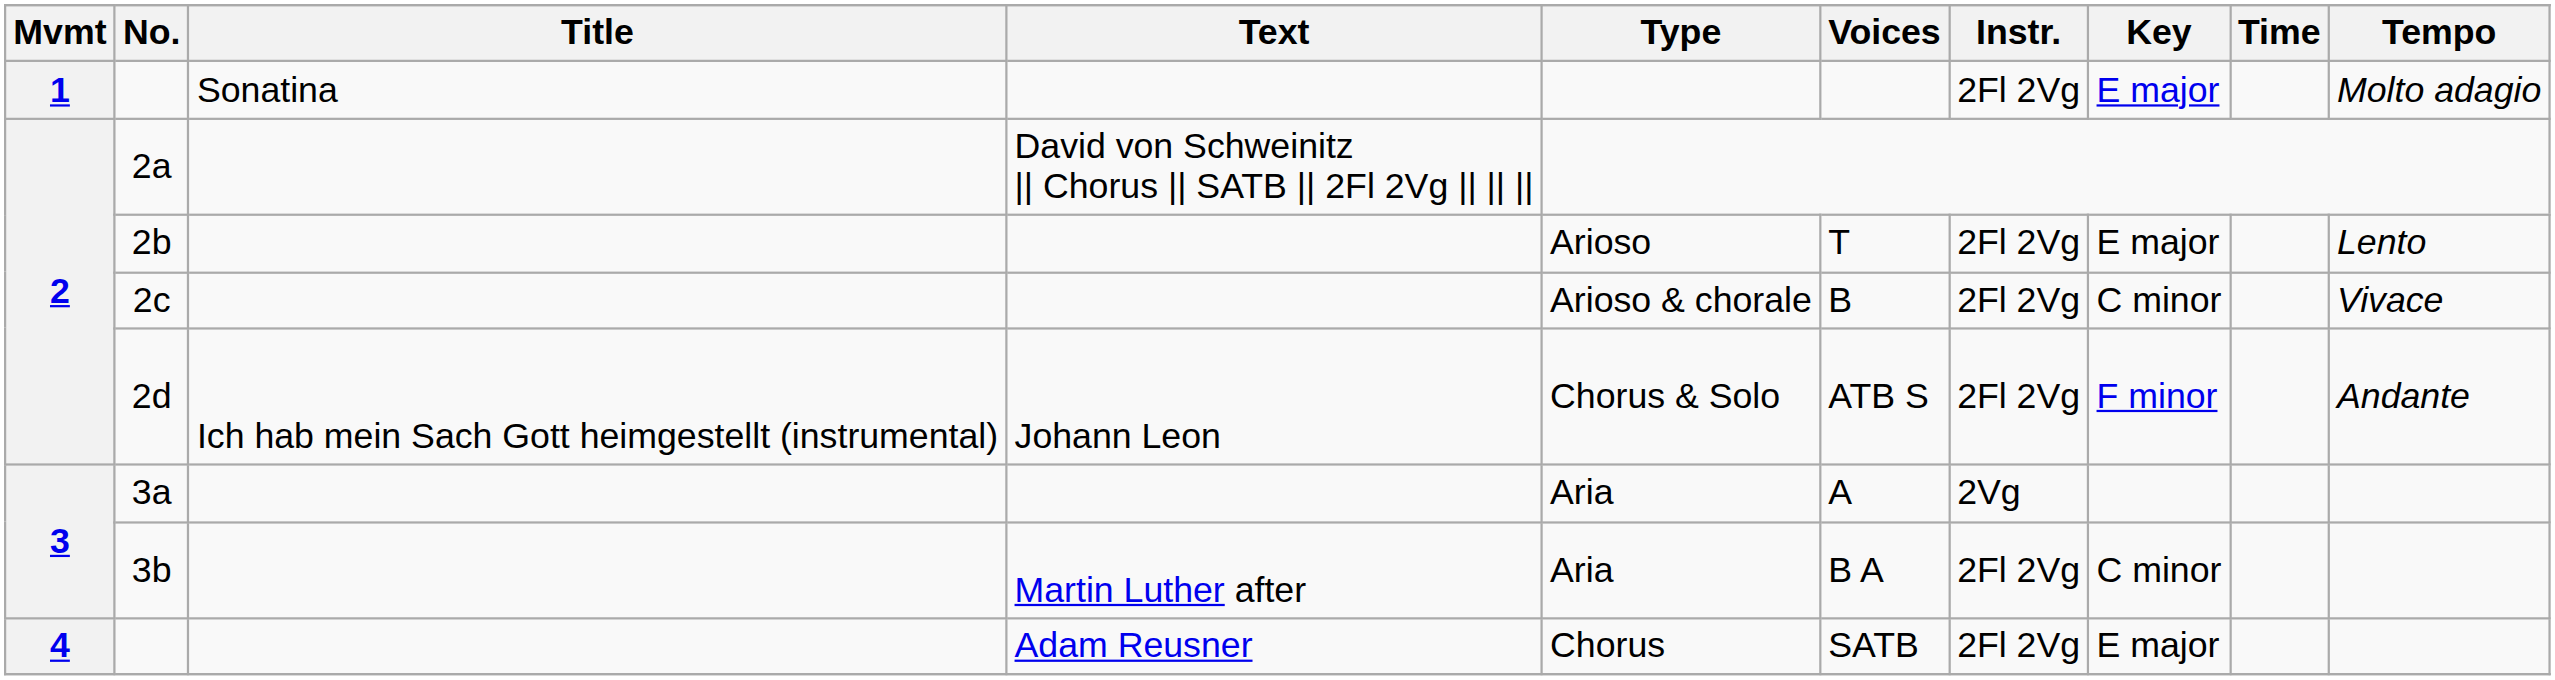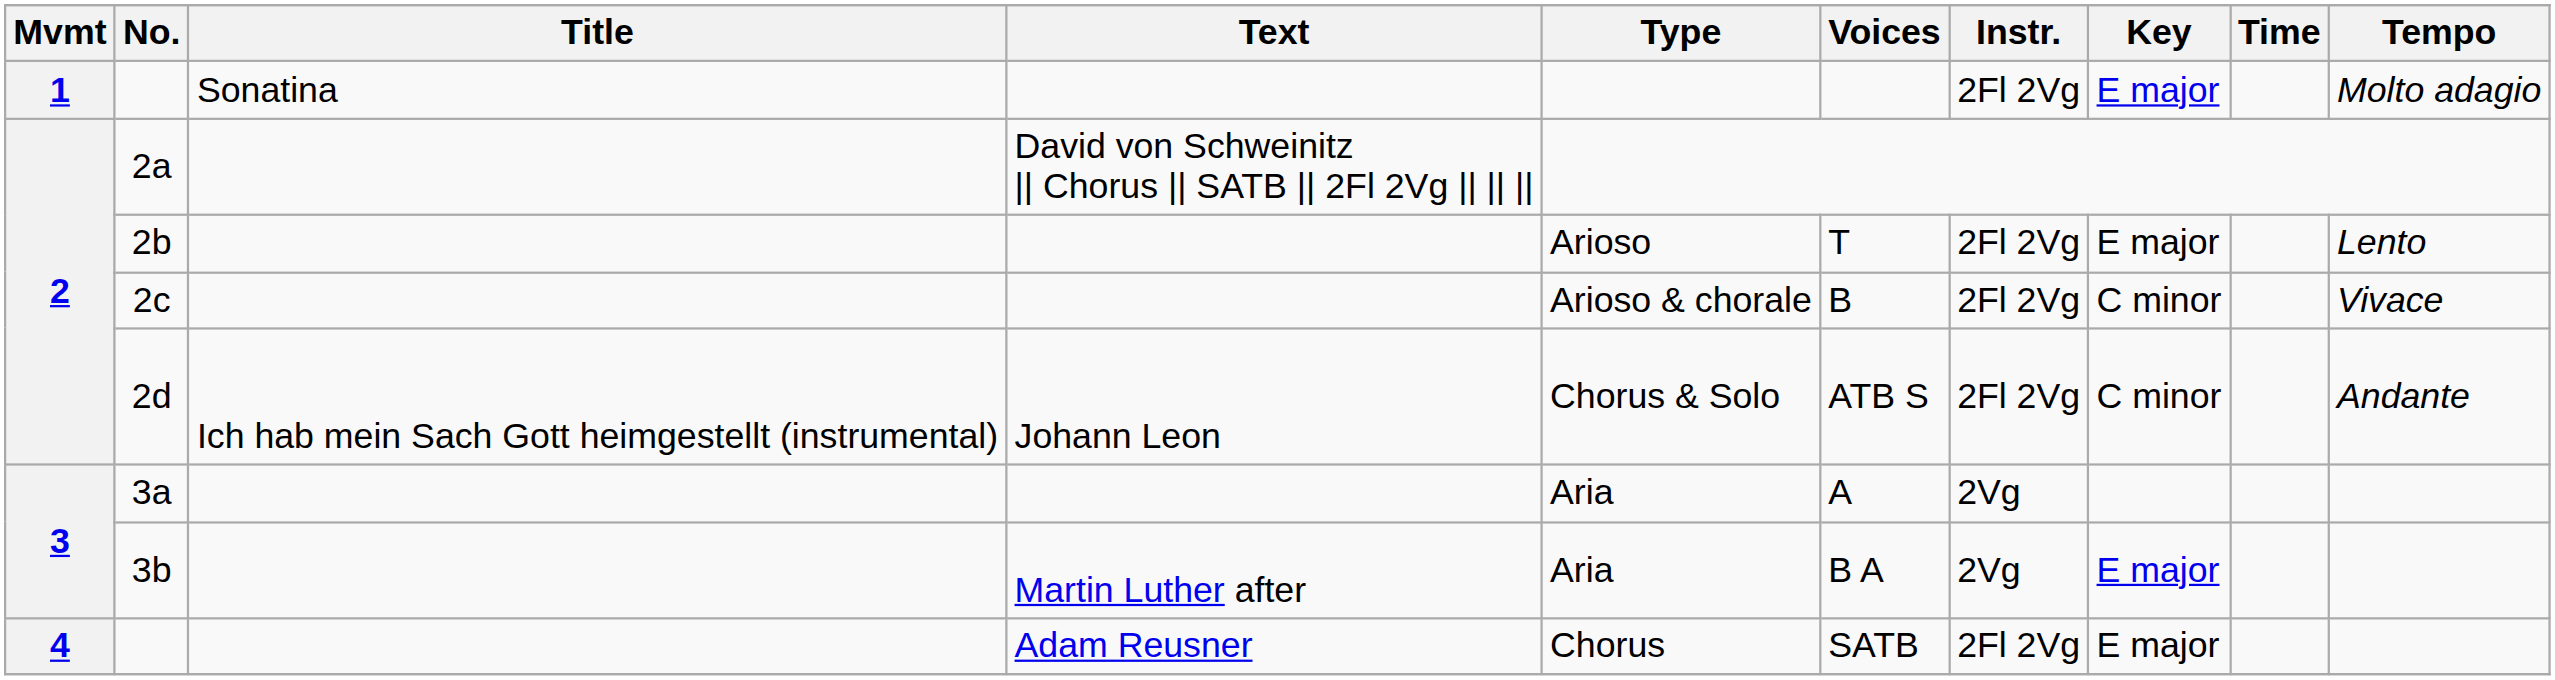 <table class="wikitable sortable plainrowheaders">
 <tr>
 </tr>
 <tr>
 <th scope="col">Mvmt</th>
 <th scope="col">No.</th>
 <th scope="col">Title</th>
 <th scope="col">Text</th>
 <th scope="col">Type</th>
 <th scope="col">Voices</th>
 <th scope="col">Instr.</th>
 <th scope="col">Key</th>
 <th scope="col">Time</th>
 <th scope="col">Tempo</th>
 </tr>
 <tr id = "m1">
 <th scope="row" style="text-align: center;"><a href='#'>1</a></th>
 <td></td>
 <td>Sonatina</td>
 <td></td>
 <td></td>
 <td></td>
 <td>2Fl 2Vg</td>
 <td><a href='#'>E major</a></td>
 <td></td>
 <td><em>Molto adagio</em></td>
 </tr>
 <tr id = "m2">
 <th rowspan="4" scope="row" style="text-align: center;"><a href='#'>2</a></th>
 <td style="text-align: center;">2a</td>
 <td></td>
 <td>David von Schweinitz<br>|| Chorus || SATB || 2Fl 2Vg ||  ||  || </td>
 </tr>
 <tr>
 <td style="text-align: center;">2b</td>
 <td></td>
 <td></td>
 <td>Arioso</td>
 <td>T</td>
 <td>2Fl 2Vg</td>
 <td>E major</td>
 <td></td>
 <td><em>Lento</em></td>
 </tr>
 <tr>
 <td style="text-align: center;">2c</td>
 <td></td>
 <td></td>
 <td>Arioso & chorale</td>
 <td>B</td>
 <td>2Fl 2Vg</td>
 <td>C minor</td>
 <td></td>
 <td><em>Vivace</em></td>
 </tr>
 <tr>
 <td style="text-align: center;">2d</td>
 <td><br><br>Ich hab mein Sach Gott heimgestellt (instrumental)</td>
 <td><br><br>Johann Leon</td>
 <td>Chorus & Solo</td>
 <td>ATB S</td>
 <td>2Fl 2Vg</td>
-<td><a href='#'>F minor</a></td>
+<td>C minor</td>
 <td></td>
 <td><em>Andante</em></td>
 </tr>
 <tr id = "m3">
 <th rowspan="2" scope="row" style="text-align: center;"><a href='#'>3</a></th>
 <td style="text-align: center;">3a</td>
 <td><br><em></em></td>
 <td><br></td>
 <td>Aria</td>
 <td>A</td>
 <td>2Vg</td>
 <td></td>
 <td></td>
 <td></td>
 </tr>
 <tr>
 <td style="text-align: center;">3b</td>
 <td><br></td>
 <td><br><a href='#'>Martin Luther</a> after </td>
 <td>Aria</td>
 <td>B A</td>
-<td>2Fl 2Vg</td>
-<td>C minor</td>
+<td>2Vg</td>
+<td><a href='#'>E major</a></td>
 <td></td>
 <td></td>
 </tr>
 <tr id = "m4">
 <th scope="row" style="text-align: center;"><a href='#'>4</a></th>
 <td></td>
 <td></td>
 <td><a href='#'>Adam Reusner</a></td>
 <td>Chorus</td>
 <td>SATB</td>
 <td>2Fl 2Vg</td>
 <td>E major</td>
 <td></td>
 <td></td>
 </tr>
 <tr>
 </tr>
 </table>
